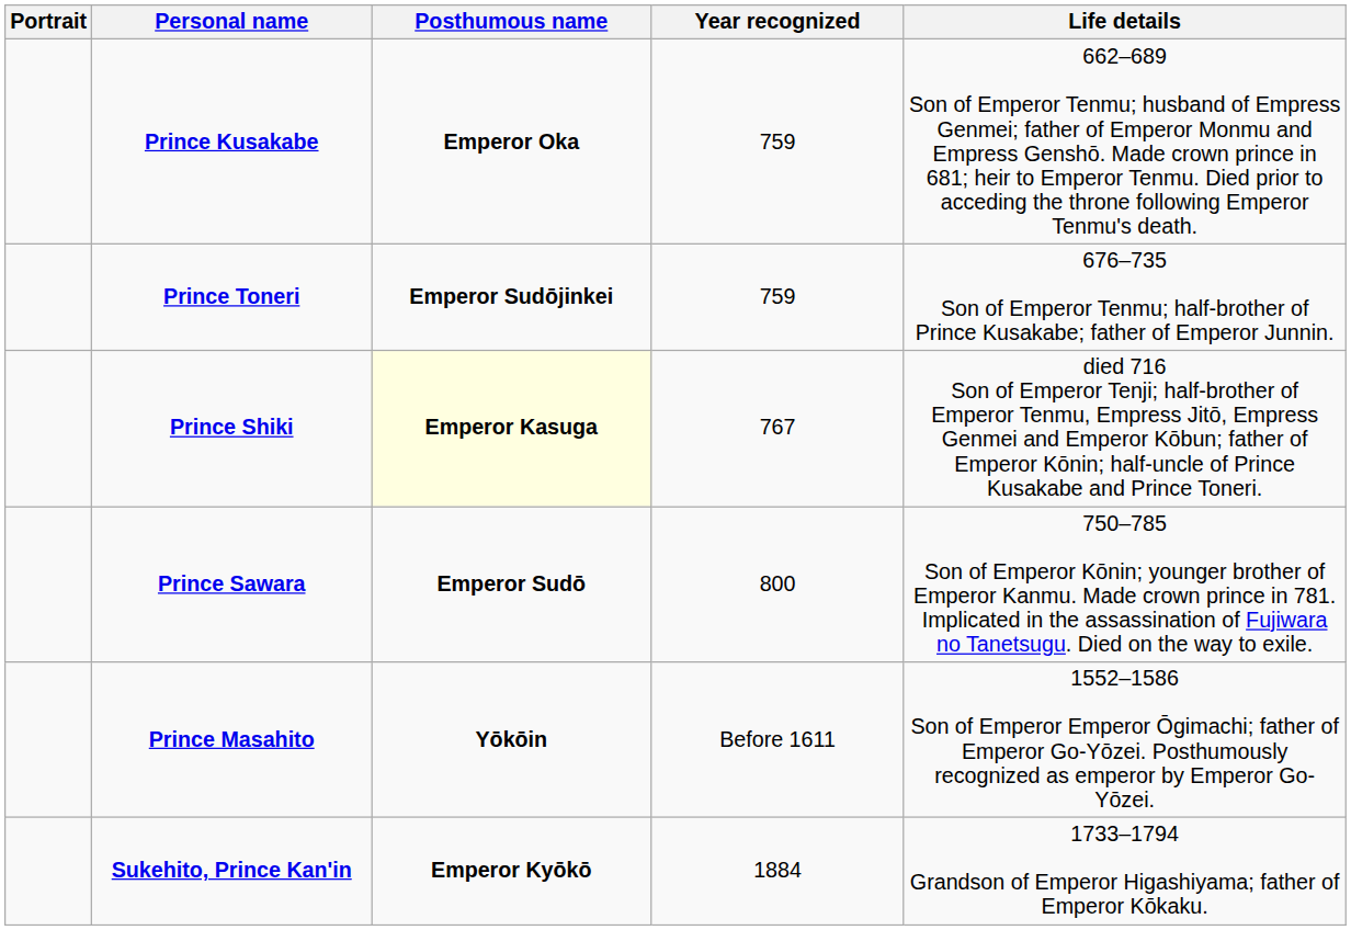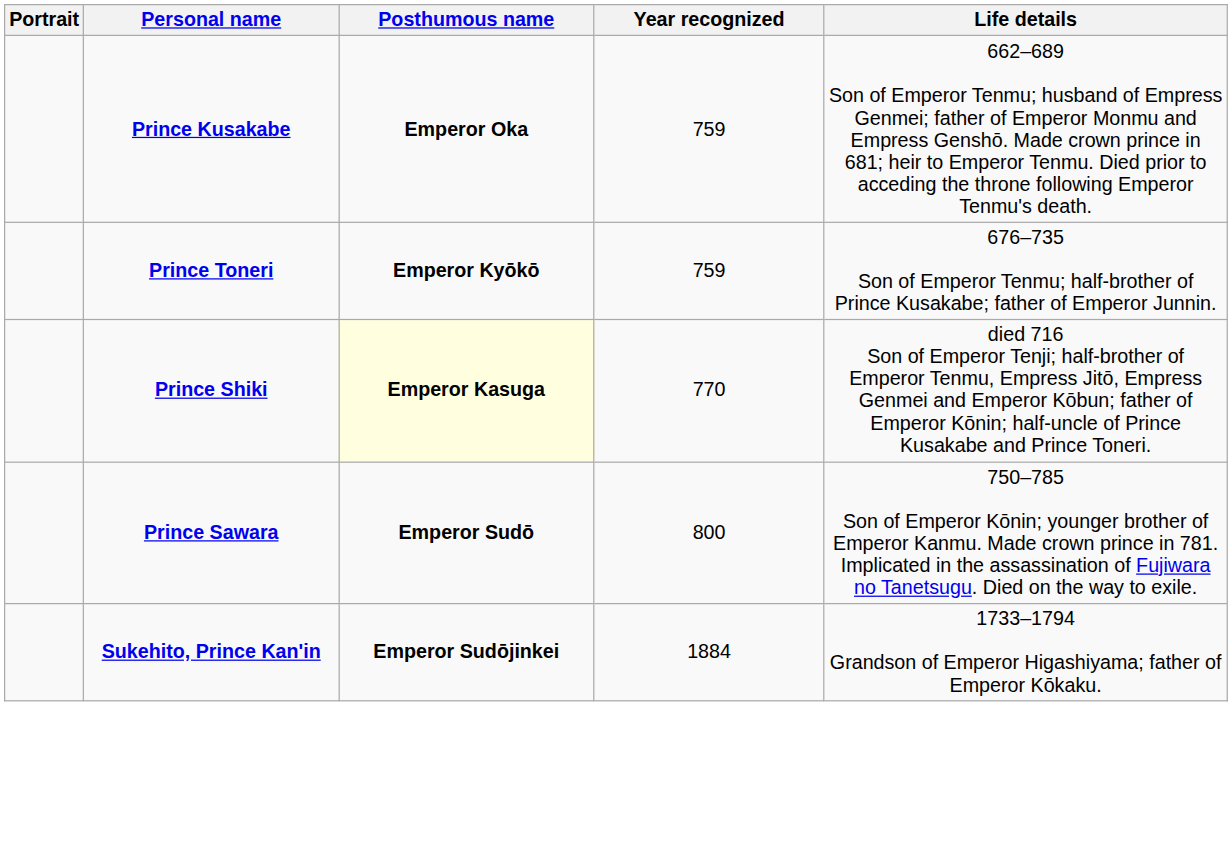 <table class="wikitable sortable" style="text-align:center">
 <tr>
 <th scope="col">Portrait</th>
 <th scope="col" width="200px"><a href='#'>Personal name</a></th>
 <th scope="col" width="200px"><a href='#'>Posthumous name</a></th>
 <th scope="col" width="180px" class="unsortable">Year recognized</th>
 <th scope="col" width="320px" class="unsortable">Life details</th>
 </tr>
 <tr>
 <td></td>
 <td><strong><a href='#'>Prince Kusakabe</a></strong><br></td>
 <td><strong>Emperor Oka</strong><br></td>
 <td>759</td>
 <td>662–689<br><br>Son of Emperor Tenmu; husband of Empress Genmei; father of Emperor Monmu and Empress Genshō. Made crown prince in 681; heir to Emperor Tenmu. Died prior to acceding the throne following Emperor Tenmu's death.</td>
 </tr>
 <tr>
 <td></td>
 <td><strong><a href='#'>Prince Toneri</a></strong><br></td>
-<td><strong>Emperor Sudōjinkei</strong><br></td>
+<td><strong>Emperor Kyōkō</strong><br></td>
 <td>759</td>
 <td>676–735<br><br>Son of Emperor Tenmu; half-brother of Prince Kusakabe; father of Emperor Junnin.</td>
 </tr>
 <tr>
 <td></td>
 <td><strong><a href='#'>Prince Shiki</a></strong><br></td>
 <td style="background: lightyellow;"><strong>Emperor Kasuga</strong><br></td>
-<td>767</td>
+<td>770</td>
 <td>died 716<br>Son of Emperor Tenji; half-brother of Emperor Tenmu, Empress Jitō, Empress Genmei and Emperor Kōbun; father of Emperor Kōnin; half-uncle of Prince Kusakabe and Prince Toneri.</td>
 </tr>
 <tr>
 <td></td>
 <td><strong><a href='#'>Prince Sawara</a></strong><br></td>
 <td><strong>Emperor Sudō</strong><br></td>
 <td>800</td>
 <td>750–785<br><br>Son of Emperor Kōnin; younger brother of Emperor Kanmu. Made crown prince in 781. Implicated in the assassination of <a href='#'>Fujiwara no Tanetsugu</a>. Died on the way to exile.</td>
 </tr>
 <tr>
 <td></td>
-<td><strong><a href='#'>Prince Masahito</a></strong><br></td>
-<td><strong>Yōkōin</strong><br></td>
-<td>Before 1611</td>
-<td>1552–1586<br><br>Son of Emperor Emperor Ōgimachi; father of Emperor Go-Yōzei. Posthumously recognized as emperor by Emperor Go-Yōzei.</td>
-</tr>
-<tr>
-<td></td>
 <td><strong><a href='#'>Sukehito, Prince Kan'in</a></strong><br></td>
-<td><strong>Emperor Kyōkō</strong><br></td>
+<td><strong>Emperor Sudōjinkei</strong><br></td>
 <td>1884</td>
 <td>1733–1794<br><br>Grandson of Emperor Higashiyama; father of Emperor Kōkaku.</td>
 </tr>
 </table>
